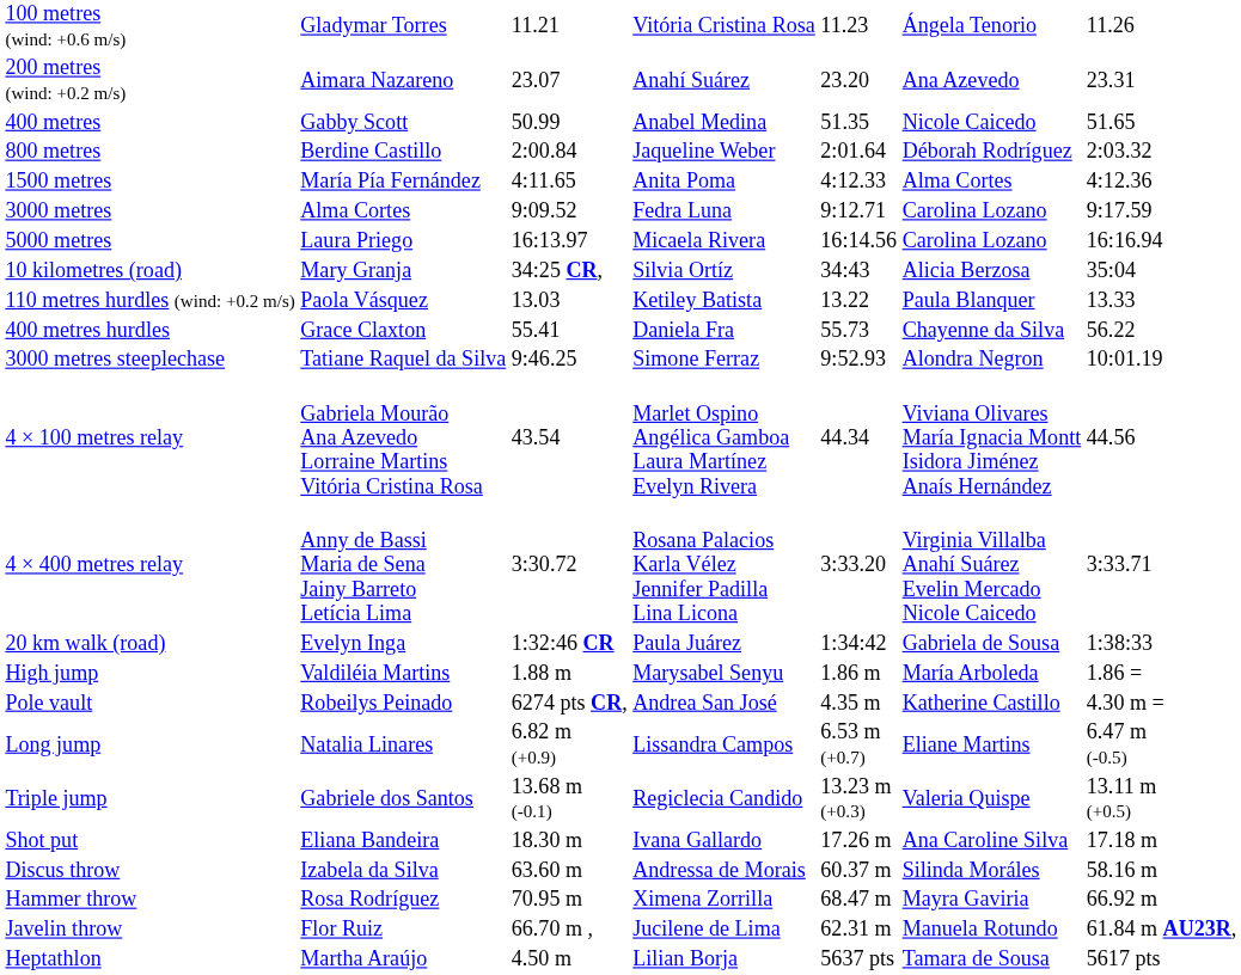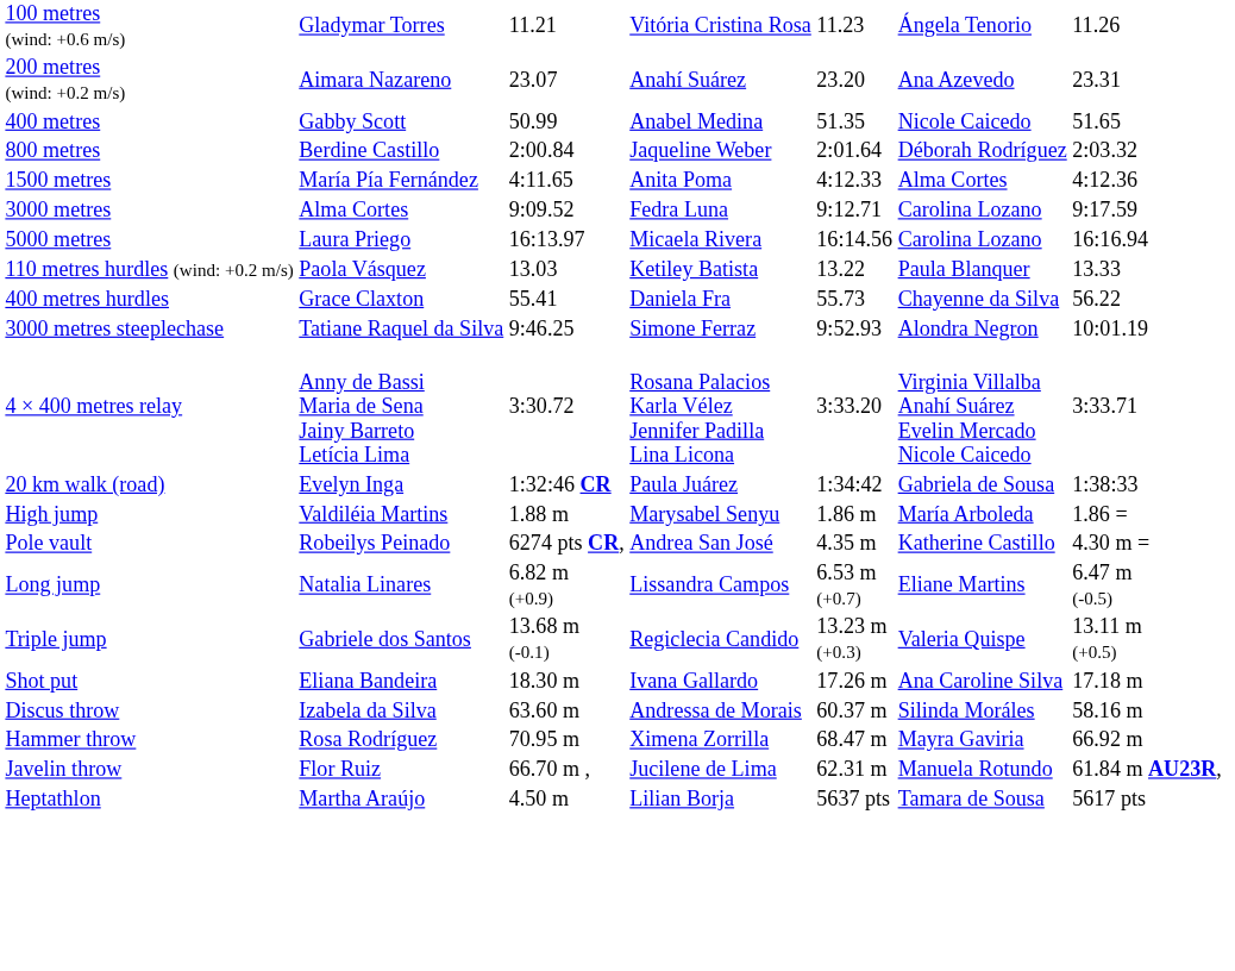 <table>
 <tr>
 <td><a href='#'>100 metres</a> <small><br>(wind: +0.6 m/s)</small></td>
 <td align=left><a href='#'>Gladymar Torres</a><br> </td>
 <td>11.21</td>
 <td align=left><a href='#'>Vitória Cristina Rosa</a><br> </td>
 <td>11.23</td>
 <td align=left><a href='#'>Ángela Tenorio</a><br> </td>
 <td>11.26 <strong></strong></td>
 </tr>
 <tr>
 <td><a href='#'>200 metres</a> <small><br>(wind: +0.2 m/s)</small></td>
 <td align=left><a href='#'>Aimara Nazareno</a><br> </td>
 <td>23.07</td>
 <td align=left><a href='#'>Anahí Suárez</a><br> </td>
 <td>23.20</td>
 <td align=left><a href='#'>Ana Azevedo</a><br> </td>
 <td>23.31</td>
 </tr>
 <tr>
 <td><a href='#'>400 metres</a></td>
 <td align=left><a href='#'>Gabby Scott</a><br> </td>
 <td>50.99 <strong></strong></td>
 <td align=left><a href='#'>Anabel Medina</a><br> </td>
 <td>51.35 <strong></strong></td>
 <td align=left><a href='#'>Nicole Caicedo</a><br> </td>
 <td>51.65 <strong></strong></td>
 </tr>
 <tr>
 <td><a href='#'>800 metres</a></td>
 <td align=left><a href='#'>Berdine Castillo</a><br> </td>
 <td>2:00.84 <strong></strong></td>
 <td align=left><a href='#'>Jaqueline Weber</a><br> </td>
 <td>2:01.64 <strong></strong></td>
 <td align=left><a href='#'>Déborah Rodríguez</a><br> </td>
 <td>2:03.32 <strong></strong></td>
 </tr>
 <tr>
 <td><a href='#'>1500 metres</a></td>
 <td align=left><a href='#'>María Pía Fernández</a><br> </td>
 <td>4:11.65 <strong></strong></td>
 <td align=left><a href='#'>Anita Poma</a><br> </td>
 <td>4:12.33 <strong></strong></td>
 <td align=left><a href='#'>Alma Cortes</a><br> </td>
 <td>4:12.36</td>
 </tr>
 <tr>
 <td><a href='#'>3000 metres</a></td>
 <td align=left><a href='#'>Alma Cortes</a><br> </td>
 <td>9:09.52 <strong></strong></td>
 <td align=left><a href='#'>Fedra Luna</a><br> </td>
 <td>9:12.71 <strong></strong></td>
 <td align=left><a href='#'>Carolina Lozano</a><br> </td>
 <td>9:17.59</td>
 </tr>
 <tr>
 <td><a href='#'>5000 metres</a></td>
 <td align=left><a href='#'>Laura Priego</a><br> </td>
 <td>16:13.97 <strong></strong></td>
 <td align=left><a href='#'>Micaela Rivera</a><br> </td>
 <td>16:14.56 <strong></strong></td>
 <td align=left><a href='#'>Carolina Lozano</a><br> </td>
 <td>16:16.94</td>
 </tr>
 <tr>
-<td><a href='#'>10 kilometres (road)</a></td>
-<td align=left><a href='#'>Mary Granja</a><br> </td>
-<td>34:25 <strong><a href='#'>CR</a></strong>, <strong></strong></td>
-<td align=left><a href='#'>Silvia Ortíz</a><br> </td>
-<td>34:43 <strong></strong></td>
-<td align=left><a href='#'>Alicia Berzosa</a><br> </td>
-<td>35:04</td>
-</tr>
-<tr>
 <td><a href='#'>110 metres hurdles</a> <small>(wind: +0.2 m/s)</small></td>
 <td align=left><a href='#'>Paola Vásquez</a><br> </td>
 <td>13.03</td>
 <td align=left><a href='#'>Ketiley Batista</a><br> </td>
 <td>13.22</td>
 <td align=left><a href='#'>Paula Blanquer</a><br> </td>
 <td>13.33 <strong></strong></td>
 </tr>
 <tr>
 <td><a href='#'>400 metres hurdles</a></td>
 <td align=left><a href='#'>Grace Claxton</a><br> </td>
 <td>55.41<br><strong></strong></td>
 <td align=left><a href='#'>Daniela Fra</a><br> </td>
 <td>55.73 <strong></strong></td>
 <td align=left><a href='#'>Chayenne da Silva</a><br> </td>
 <td>56.22</td>
 </tr>
 <tr>
 <td><a href='#'>3000 metres steeplechase</a></td>
 <td align=left><a href='#'>Tatiane Raquel da Silva</a><br> </td>
 <td>9:46.25 <strong></strong></td>
 <td align=left><a href='#'>Simone Ferraz</a><br> </td>
 <td>9:52.93</td>
 <td align=left><a href='#'>Alondra Negron</a><br> </td>
 <td>10:01.19 <strong></strong></td>
-</tr>
-<tr>
-<td><a href='#'>4 × 100 metres relay</a></td>
-<td><br><a href='#'>Gabriela Mourão</a><br><a href='#'>Ana Azevedo</a><br><a href='#'>Lorraine Martins</a><br><a href='#'>Vitória Cristina Rosa</a></td>
-<td>43.54</td>
-<td><br><a href='#'>Marlet Ospino</a><br><a href='#'>Angélica Gamboa</a><br><a href='#'>Laura Martínez</a><br><a href='#'>Evelyn Rivera</a></td>
-<td>44.34</td>
-<td><br><a href='#'>Viviana Olivares</a><br><a href='#'>María Ignacia Montt</a> <br><a href='#'>Isidora Jiménez</a><br><a href='#'>Anaís Hernández</a></td>
-<td>44.56</td>
 </tr>
 <tr>
 <td><a href='#'>4 × 400 metres relay</a></td>
 <td><br><a href='#'>Anny de Bassi</a><br><a href='#'>Maria de Sena</a><br><a href='#'>Jainy Barreto</a><br><a href='#'>Letícia Lima</a></td>
 <td>3:30.72 <strong></strong></td>
 <td><br><a href='#'>Rosana Palacios</a><br><a href='#'>Karla Vélez</a><br><a href='#'>Jennifer Padilla</a><br><a href='#'>Lina Licona</a></td>
 <td>3:33.20 <strong></strong></td>
 <td><br><a href='#'>Virginia Villalba</a><br><a href='#'>Anahí Suárez</a><br><a href='#'>Evelin Mercado</a><br><a href='#'>Nicole Caicedo</a></td>
 <td>3:33.71 <strong></strong></td>
 </tr>
 <tr>
 <td><a href='#'>20 km walk (road)</a></td>
 <td align=left><a href='#'>Evelyn Inga</a><br> </td>
 <td>1:32:46 <strong><a href='#'>CR</a></strong></td>
 <td align=left><a href='#'>Paula Juárez</a><br> </td>
 <td>1:34:42</td>
 <td align=left><a href='#'>Gabriela de Sousa</a><br> </td>
 <td>1:38:33 <strong></strong></td>
 </tr>
 <tr>
 <td><a href='#'>High jump</a></td>
 <td align=left><a href='#'>Valdiléia Martins</a><br> </td>
 <td>1.88 m</td>
 <td align=left><a href='#'>Marysabel Senyu</a><br> </td>
 <td>1.86 m <strong></strong></td>
 <td align=left><a href='#'>María Arboleda</a><br> </td>
 <td>1.86 =<strong></strong></td>
 </tr>
 <tr>
 <td><a href='#'>Pole vault</a></td>
 <td align=left><a href='#'>Robeilys Peinado</a><br> </td>
 <td>6274 pts <strong><a href='#'>CR</a></strong>, <strong></strong></td>
 <td align=left><a href='#'>Andrea San José</a><br> </td>
 <td>4.35 m <strong></strong></td>
 <td align=left><a href='#'>Katherine Castillo</a><br> </td>
 <td>4.30 m =<strong></strong></td>
 </tr>
 <tr>
 <td><a href='#'>Long jump</a></td>
 <td align=left><a href='#'>Natalia Linares</a><br> </td>
 <td>6.82 m<br><small>(+0.9)</small> <strong></strong></td>
 <td align=left><a href='#'>Lissandra Campos</a><br> </td>
 <td>6.53 m<br><small>(+0.7)</small></td>
 <td align=left><a href='#'>Eliane Martins</a><br> </td>
 <td>6.47 m<br><small>(-0.5)</small></td>
 </tr>
 <tr>
 <td><a href='#'>Triple jump</a></td>
 <td align=left><a href='#'>Gabriele dos Santos</a><br> </td>
 <td>13.68 m<br><small>(-0.1)</small></td>
 <td align=left><a href='#'>Regiclecia Candido</a><br> </td>
 <td>13.23 m<br><small>(+0.3)</small></td>
 <td align=left><a href='#'>Valeria Quispe</a><br> </td>
 <td>13.11 m<br><small>(+0.5)</small></td>
 </tr>
 <tr>
 <td><a href='#'>Shot put</a></td>
 <td align=left><a href='#'>Eliana Bandeira</a><br> </td>
 <td>18.30 m</td>
 <td align=left><a href='#'>Ivana Gallardo</a><br> </td>
 <td>17.26 m</td>
 <td align=left><a href='#'>Ana Caroline Silva</a><br> </td>
 <td>17.18 m</td>
 </tr>
 <tr>
 <td><a href='#'>Discus throw</a></td>
 <td align=left><a href='#'>Izabela da Silva</a><br> </td>
 <td>63.60 m</td>
 <td align=left><a href='#'>Andressa de Morais</a><br> </td>
 <td>60.37 m</td>
 <td align=left><a href='#'>Silinda Moráles</a><br> </td>
 <td>58.16 m <strong></strong></td>
 </tr>
 <tr>
 <td><a href='#'>Hammer throw</a></td>
 <td align=left><a href='#'>Rosa Rodríguez</a><br> </td>
 <td>70.95 m</td>
 <td align=left><a href='#'>Ximena Zorrilla</a><br> </td>
 <td>68.47 m</td>
 <td align=left><a href='#'>Mayra Gaviria</a><br> </td>
 <td>66.92 m</td>
 </tr>
 <tr>
 <td><a href='#'>Javelin throw</a></td>
 <td align=left><a href='#'>Flor Ruiz</a><br> </td>
 <td>66.70 m <strong></strong>, <strong></strong></td>
 <td align=left><a href='#'>Jucilene de Lima</a><br> </td>
 <td>62.31 m <strong></strong></td>
 <td align=left><a href='#'>Manuela Rotundo</a><br> </td>
 <td>61.84 m  <strong><a href='#'>AU23R</a></strong>, <strong></strong></td>
 </tr>
 <tr>
 <td><a href='#'>Heptathlon</a></td>
 <td align=left><a href='#'>Martha Araújo</a><br> </td>
 <td>4.50 m <strong></strong></td>
 <td align=left><a href='#'>Lilian Borja</a><br> </td>
 <td>5637 pts <strong></strong></td>
 <td align=left><a href='#'>Tamara de Sousa</a><br> </td>
 <td>5617 pts <strong></strong></td>
 </tr>
 </table>
